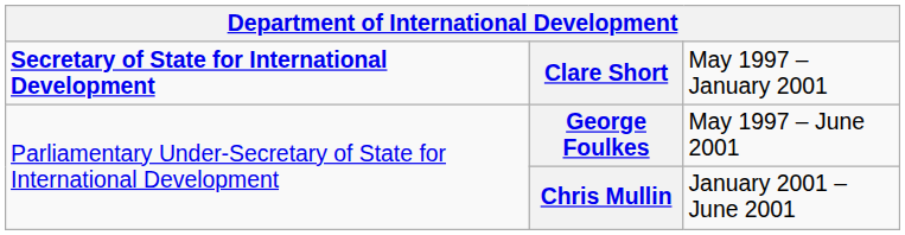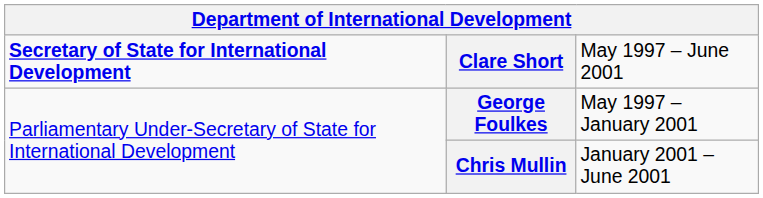 <table class="wikitable plainrowheaders" width=100% style="max-width:55em;">
 <tr>
 <th colspan=4><a href='#'>Department of International Development</a></th>
 </tr>
 <tr>
 <td><strong><a href='#'>Secretary of State for International Development</a></strong></td>
 <th scope="row" style="font-weight:bold;"><a href='#'>Clare Short</a></th>
-<td>May 1997 – January 2001</td>
+<td>May 1997 – June 2001</td>
 </tr>
 <tr>
 <td rowspan="2"><a href='#'>Parliamentary Under-Secretary of State for International Development</a></td>
 <th scope="row"><a href='#'>George Foulkes</a></th>
-<td>May 1997 – June 2001</td>
+<td>May 1997 – January 2001</td>
 </tr>
 <tr>
 <th scope="row"><a href='#'>Chris Mullin</a></th>
 <td>January 2001 – June 2001</td>
 </tr>
 </table>
